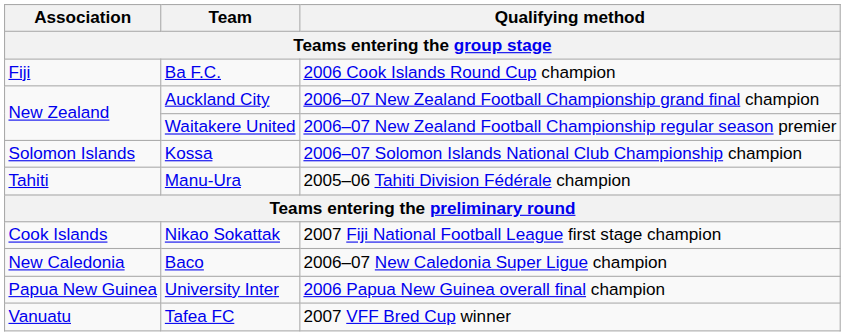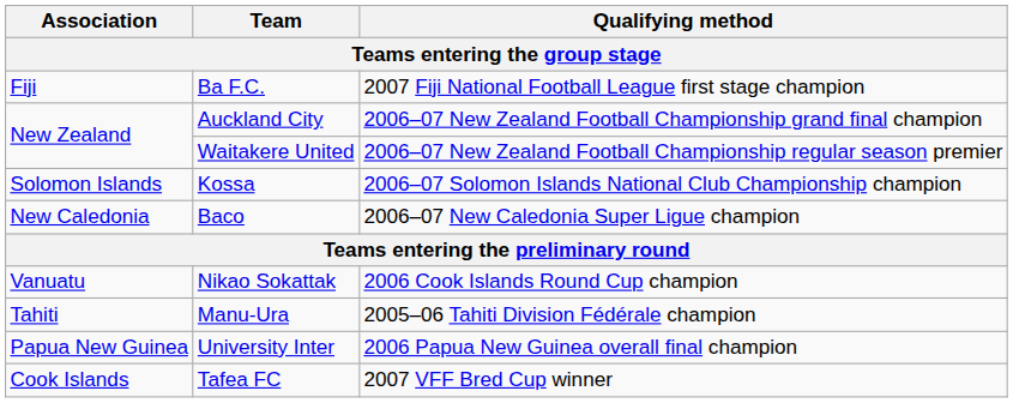 <table class="wikitable">
 <tr>
 <th>Association</th>
 <th>Team</th>
 <th>Qualifying method</th>
 </tr>
 <tr>
 <th colspan=3>Teams entering the <a href='#'>group stage</a></th>
 </tr>
 <tr>
 <td> <a href='#'>Fiji</a></td>
 <td><a href='#'>Ba F.C.</a></td>
-<td><a href='#'>2006 Cook Islands Round Cup</a> champion</td>
+<td>2007 <a href='#'>Fiji National Football League</a> first stage champion</td>
 </tr>
 <tr>
 <td rowspan=2> <a href='#'>New Zealand</a></td>
 <td><a href='#'>Auckland City</a></td>
 <td><a href='#'>2006–07 New Zealand Football Championship grand final</a> champion</td>
 </tr>
 <tr>
 <td><a href='#'>Waitakere United</a></td>
 <td><a href='#'>2006–07 New Zealand Football Championship regular season</a> premier</td>
 </tr>
 <tr>
 <td> <a href='#'>Solomon Islands</a></td>
 <td><a href='#'>Kossa</a></td>
 <td><a href='#'>2006–07 Solomon Islands National Club Championship</a> champion</td>
 </tr>
 <tr>
-<td> <a href='#'>Tahiti</a></td>
-<td><a href='#'>Manu-Ura</a></td>
-<td>2005–06 <a href='#'>Tahiti Division Fédérale</a> champion</td>
+<td> <a href='#'>New Caledonia</a></td>
+<td><a href='#'>Baco</a></td>
+<td>2006–07 <a href='#'>New Caledonia Super Ligue</a> champion</td>
 </tr>
 <tr>
 <th colspan=3>Teams entering the <a href='#'>preliminary round</a></th>
 </tr>
 <tr>
-<td> <a href='#'>Cook Islands</a></td>
+<td> <a href='#'>Vanuatu</a></td>
 <td><a href='#'>Nikao Sokattak</a></td>
-<td>2007 <a href='#'>Fiji National Football League</a> first stage champion</td>
+<td><a href='#'>2006 Cook Islands Round Cup</a> champion</td>
 </tr>
 <tr>
-<td> <a href='#'>New Caledonia</a></td>
-<td><a href='#'>Baco</a></td>
-<td>2006–07 <a href='#'>New Caledonia Super Ligue</a> champion</td>
+<td> <a href='#'>Tahiti</a></td>
+<td><a href='#'>Manu-Ura</a></td>
+<td>2005–06 <a href='#'>Tahiti Division Fédérale</a> champion</td>
 </tr>
 <tr>
 <td> <a href='#'>Papua New Guinea</a></td>
 <td><a href='#'>University Inter</a></td>
 <td><a href='#'>2006 Papua New Guinea overall final</a> champion</td>
 </tr>
 <tr>
-<td> <a href='#'>Vanuatu</a></td>
+<td> <a href='#'>Cook Islands</a></td>
 <td><a href='#'>Tafea FC</a></td>
 <td>2007 <a href='#'>VFF Bred Cup</a> winner</td>
 </tr>
 </table>
